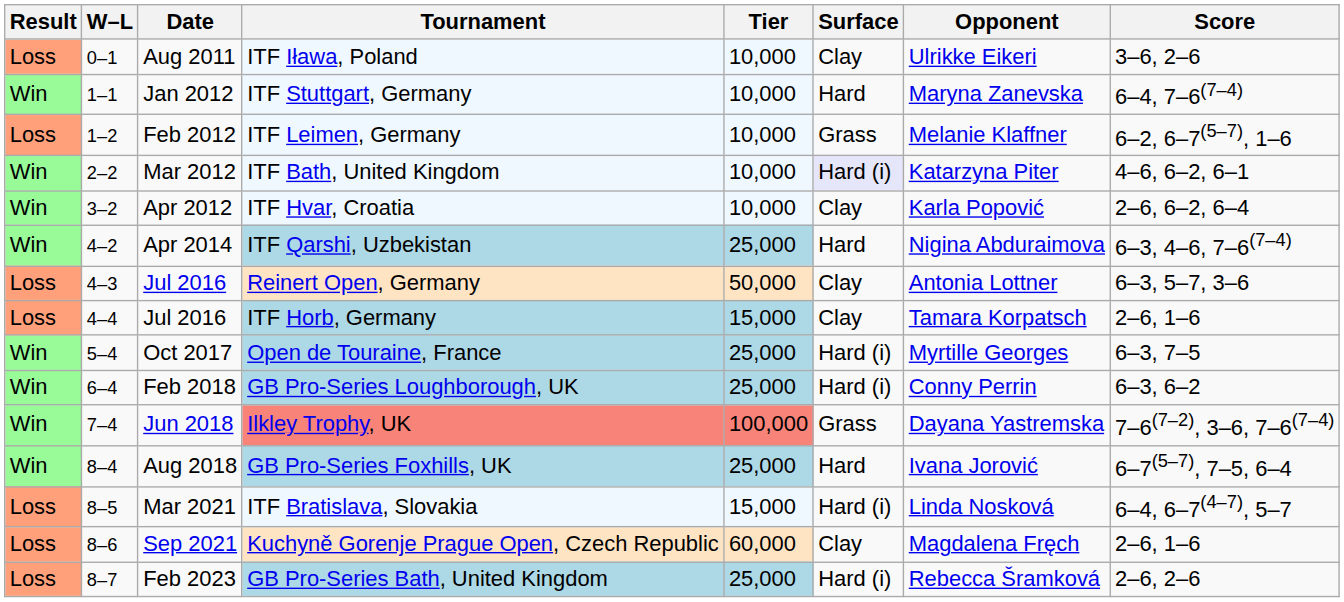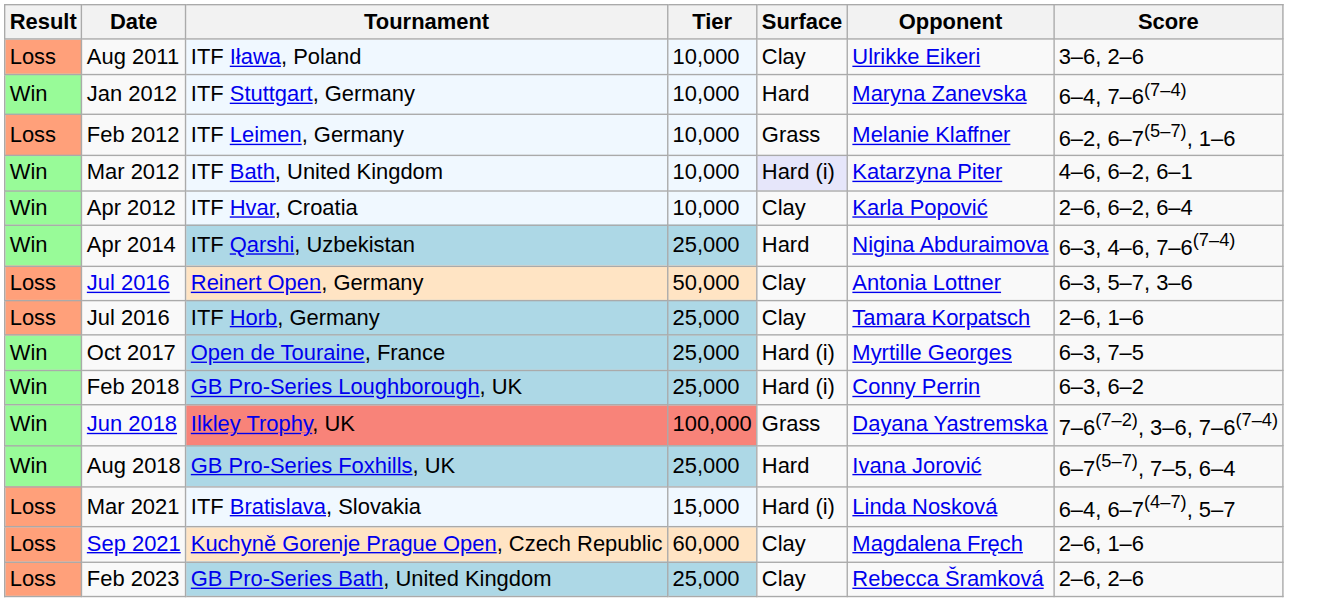 <table class="sortable wikitable">
 <tr>
 <th>Result</th>
-<th class="unsortable">W–L</th>
 <th>Date</th>
 <th>Tournament</th>
 <th>Tier</th>
 <th>Surface</th>
 <th>Opponent</th>
 <th class="unsortable">Score</th>
 </tr>
 <tr>
 <td style="background:#ffa07a;">Loss</td>
-<td><small>0–1</small></td>
 <td>Aug 2011</td>
 <td style="background:#f0f8ff;">ITF <a href='#'>Iława</a>, Poland</td>
 <td style="background:#f0f8ff;">10,000</td>
 <td>Clay</td>
 <td> <a href='#'>Ulrikke Eikeri</a></td>
 <td>3–6, 2–6</td>
 </tr>
 <tr>
 <td style="background:#98fb98;">Win</td>
-<td><small>1–1</small></td>
 <td>Jan 2012</td>
 <td style="background:#f0f8ff;">ITF <a href='#'>Stuttgart</a>, Germany</td>
 <td style="background:#f0f8ff;">10,000</td>
 <td>Hard</td>
 <td> <a href='#'>Maryna Zanevska</a></td>
 <td>6–4, 7–6<sup>(7–4)</sup></td>
 </tr>
 <tr>
 <td style="background:#ffa07a;">Loss</td>
-<td><small>1–2</small></td>
 <td>Feb 2012</td>
 <td style="background:#f0f8ff;">ITF <a href='#'>Leimen</a>, Germany</td>
 <td style="background:#f0f8ff;">10,000</td>
 <td>Grass</td>
 <td> <a href='#'>Melanie Klaffner</a></td>
 <td>6–2, 6–7<sup>(5–7)</sup>, 1–6</td>
 </tr>
 <tr>
 <td style="background:#98fb98;">Win</td>
-<td><small>2–2</small></td>
 <td>Mar 2012</td>
 <td style="background:#f0f8ff;">ITF <a href='#'>Bath</a>, United Kingdom</td>
 <td style="background:#f0f8ff;">10,000</td>
 <td style="background: lavender;">Hard (i)</td>
 <td> <a href='#'>Katarzyna Piter</a></td>
 <td>4–6, 6–2, 6–1</td>
 </tr>
 <tr>
 <td style="background:#98fb98;">Win</td>
-<td><small>3–2</small></td>
 <td>Apr 2012</td>
 <td style="background:#f0f8ff;">ITF <a href='#'>Hvar</a>, Croatia</td>
 <td style="background:#f0f8ff;">10,000</td>
 <td>Clay</td>
 <td> <a href='#'>Karla Popović</a></td>
 <td>2–6, 6–2, 6–4</td>
 </tr>
 <tr>
 <td style="background:#98fb98;">Win</td>
-<td><small>4–2</small></td>
 <td>Apr 2014</td>
 <td style="background:lightblue;">ITF <a href='#'>Qarshi</a>, Uzbekistan</td>
 <td style="background:lightblue;">25,000</td>
 <td>Hard</td>
 <td> <a href='#'>Nigina Abduraimova</a></td>
 <td>6–3, 4–6, 7–6<sup>(7–4)</sup></td>
 </tr>
 <tr>
 <td style="background:#ffa07a;">Loss</td>
-<td><small>4–3</small></td>
 <td><a href='#'>Jul 2016</a></td>
 <td style="background:#ffe4c4;"><a href='#'>Reinert Open</a>, Germany</td>
 <td style="background:#ffe4c4;">50,000</td>
 <td>Clay</td>
 <td> <a href='#'>Antonia Lottner</a></td>
 <td>6–3, 5–7, 3–6</td>
 </tr>
 <tr>
 <td style="background:#ffa07a;">Loss</td>
-<td><small>4–4</small></td>
 <td>Jul 2016</td>
 <td style="background:lightblue;">ITF <a href='#'>Horb</a>, Germany</td>
-<td style="background:lightblue;">15,000</td>
+<td style="background:lightblue;">25,000</td>
 <td>Clay</td>
 <td> <a href='#'>Tamara Korpatsch</a></td>
 <td>2–6, 1–6</td>
 </tr>
 <tr>
 <td style="background:#98fb98;">Win</td>
-<td><small>5–4</small></td>
 <td>Oct 2017</td>
 <td style="background:lightblue;"><a href='#'>Open de Touraine</a>, France</td>
 <td style="background:lightblue;">25,000</td>
 <td>Hard (i)</td>
 <td> <a href='#'>Myrtille Georges</a></td>
 <td>6–3, 7–5</td>
 </tr>
 <tr>
 <td style="background:#98fb98;">Win</td>
-<td><small>6–4</small></td>
 <td>Feb 2018</td>
 <td style="background:lightblue;"><a href='#'>GB Pro-Series Loughborough</a>, UK</td>
 <td style="background:lightblue;">25,000</td>
 <td>Hard (i)</td>
 <td> <a href='#'>Conny Perrin</a></td>
 <td>6–3, 6–2</td>
 </tr>
 <tr>
 <td style="background:#98fb98;">Win</td>
-<td><small>7–4</small></td>
 <td><a href='#'>Jun 2018</a></td>
 <td style="background:#f88379;"><a href='#'>Ilkley Trophy</a>, UK</td>
 <td style="background:#f88379;">100,000</td>
 <td>Grass</td>
 <td> <a href='#'>Dayana Yastremska</a></td>
 <td>7–6<sup>(7–2)</sup>, 3–6, 7–6<sup>(7–4)</sup></td>
 </tr>
 <tr>
 <td style="background:#98fb98;">Win</td>
-<td><small>8–4</small></td>
 <td>Aug 2018</td>
 <td style="background:lightblue;"><a href='#'>GB Pro-Series Foxhills</a>, UK</td>
 <td style="background:lightblue;">25,000</td>
 <td>Hard</td>
 <td> <a href='#'>Ivana Jorović</a></td>
 <td>6–7<sup>(5–7)</sup>, 7–5, 6–4</td>
 </tr>
 <tr>
 <td style="background:#ffa07a;">Loss</td>
-<td><small>8–5</small></td>
 <td>Mar 2021</td>
 <td style="background:#f0f8ff;">ITF <a href='#'>Bratislava</a>, Slovakia</td>
 <td style="background:#f0f8ff;">15,000</td>
 <td>Hard (i)</td>
 <td> <a href='#'>Linda Nosková</a></td>
 <td>6–4, 6–7<sup>(4–7)</sup>, 5–7</td>
 </tr>
 <tr>
 <td style="background:#ffa07a;">Loss</td>
-<td><small>8–6</small></td>
 <td><a href='#'>Sep 2021</a></td>
 <td bgcolor=ffe4c4><a href='#'>Kuchyně Gorenje Prague Open</a>, Czech Republic</td>
 <td bgcolor=ffe4c4>60,000</td>
 <td>Clay</td>
 <td> <a href='#'>Magdalena Fręch</a></td>
 <td>2–6, 1–6</td>
 </tr>
 <tr>
 <td style="background:#ffa07a;">Loss</td>
-<td><small>8–7</small></td>
 <td>Feb 2023</td>
 <td bgcolor=lightblue><a href='#'>GB Pro-Series Bath</a>, United Kingdom</td>
 <td bgcolor=lightblue>25,000</td>
-<td>Hard (i)</td>
+<td>Clay</td>
 <td> <a href='#'>Rebecca Šramková</a></td>
 <td>2–6, 2–6</td>
 </tr>
 </table>
